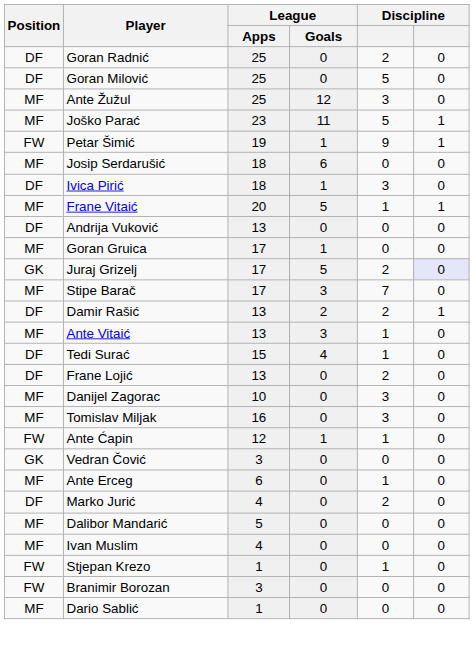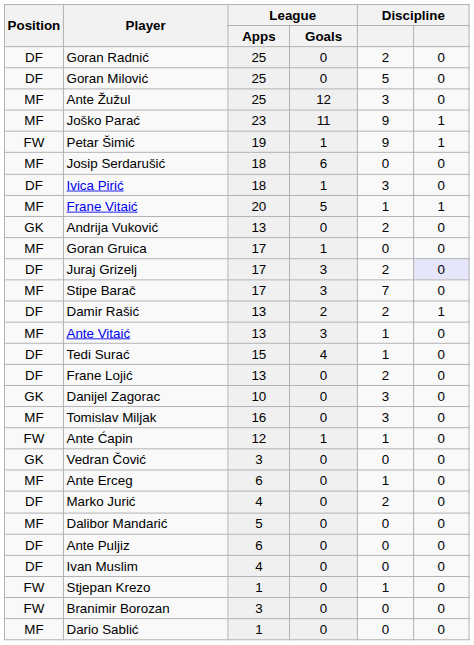 <table class="wikitable" style="font-size: 95%; text-align: center;">
 <tr>
 <th width=40  rowspan="2"  align="center"><strong>Position</strong></th>
 <th width=180 rowspan="2"  align="center"><strong>Player</strong></th>
 <th width=140 colspan="2" align="center"><strong>League</strong></th>
 <th width=120 colspan="2" align="center"><strong>Discipline</strong></th>
 </tr>
 <tr>
 <th>Apps</th>
 <th>Goals</th>
 <th></th>
 <th></th>
 </tr>
 <tr>
 <td>DF</td>
 <td style="text-align:left;"> Goran Radnić</td>
 <td style="background: #F0F0F0">25</td>
 <td style="background: #F0F0F0">0</td>
 <td>2</td>
 <td>0</td>
 </tr>
 <tr>
 <td>DF</td>
 <td style="text-align:left;"> Goran Milović</td>
 <td style="background: #F0F0F0">25</td>
 <td style="background: #F0F0F0">0</td>
 <td>5</td>
 <td>0</td>
 </tr>
 <tr>
 <td>MF</td>
 <td style="text-align:left;"> Ante Žužul</td>
 <td style="background: #F0F0F0">25</td>
 <td style="background: #F0F0F0">12</td>
 <td>3</td>
 <td>0</td>
 </tr>
 <tr>
 <td>MF</td>
 <td style="text-align:left;"> Joško Parać</td>
 <td style="background: #F0F0F0">23</td>
 <td style="background: #F0F0F0">11</td>
-<td>5</td>
+<td>9</td>
 <td>1</td>
 </tr>
 <tr>
 <td>FW</td>
 <td style="text-align:left;"> Petar Šimić</td>
 <td style="background: #F0F0F0">19</td>
 <td style="background: #F0F0F0">1</td>
 <td>9</td>
 <td>1</td>
 </tr>
 <tr>
 <td>MF</td>
 <td style="text-align:left;"> Josip Serdarušić</td>
 <td style="background: #F0F0F0">18</td>
 <td style="background: #F0F0F0">6</td>
 <td>0</td>
 <td>0</td>
 </tr>
 <tr>
 <td>DF</td>
 <td style="text-align:left;"> <a href='#'>Ivica Pirić</a></td>
 <td style="background: #F0F0F0">18</td>
 <td style="background: #F0F0F0">1</td>
 <td>3</td>
 <td>0</td>
 </tr>
 <tr>
 <td>MF</td>
 <td style="text-align:left;"> <a href='#'>Frane Vitaić</a></td>
 <td style="background: #F0F0F0">20</td>
 <td style="background: #F0F0F0">5</td>
 <td>1</td>
 <td>1</td>
 </tr>
 <tr>
-<td>DF</td>
+<td>GK</td>
 <td style="text-align:left;"> Andrija Vuković</td>
 <td style="background: #F0F0F0">13</td>
 <td style="background: #F0F0F0">0</td>
-<td>0</td>
+<td>2</td>
 <td>0</td>
 </tr>
 <tr>
 <td>MF</td>
 <td style="text-align:left;"> Goran Gruica</td>
 <td style="background: #F0F0F0">17</td>
 <td style="background: #F0F0F0">1</td>
 <td>0</td>
 <td>0</td>
 </tr>
 <tr>
-<td>GK</td>
+<td>DF</td>
 <td style="text-align:left;"> Juraj Grizelj</td>
 <td style="background: #F0F0F0">17</td>
-<td style="background: #F0F0F0">5</td>
+<td style="background: #F0F0F0">3</td>
 <td>2</td>
 <td style="background: lavender;">0</td>
 </tr>
 <tr>
 <td>MF</td>
 <td style="text-align:left;"> Stipe Barač</td>
 <td style="background: #F0F0F0">17</td>
 <td style="background: #F0F0F0">3</td>
 <td>7</td>
 <td>0</td>
 </tr>
 <tr>
 <td>DF</td>
 <td style="text-align:left;"> Damir Rašić</td>
 <td style="background: #F0F0F0">13</td>
 <td style="background: #F0F0F0">2</td>
 <td>2</td>
 <td>1</td>
 </tr>
 <tr>
 <td>MF</td>
 <td style="text-align:left;"> <a href='#'>Ante Vitaić</a></td>
 <td style="background: #F0F0F0">13</td>
 <td style="background: #F0F0F0">3</td>
 <td>1</td>
 <td>0</td>
 </tr>
 <tr>
 <td>DF</td>
 <td style="text-align:left;"> Tedi Surać</td>
 <td style="background: #F0F0F0">15</td>
 <td style="background: #F0F0F0">4</td>
 <td>1</td>
 <td>0</td>
 </tr>
 <tr>
 <td>DF</td>
 <td style="text-align:left;"> Frane Lojić</td>
 <td style="background: #F0F0F0">13</td>
 <td style="background: #F0F0F0">0</td>
 <td>2</td>
 <td>0</td>
 </tr>
 <tr>
-<td>MF</td>
+<td>GK</td>
 <td style="text-align:left;"> Danijel Zagorac</td>
 <td style="background: #F0F0F0">10</td>
 <td style="background: #F0F0F0">0</td>
 <td>3</td>
 <td>0</td>
 </tr>
 <tr>
 <td>MF</td>
 <td style="text-align:left;"> Tomislav Miljak</td>
 <td style="background: #F0F0F0">16</td>
 <td style="background: #F0F0F0">0</td>
 <td>3</td>
 <td>0</td>
 </tr>
 <tr>
 <td>FW</td>
 <td style="text-align:left;"> Ante Ćapin</td>
 <td style="background: #F0F0F0">12</td>
 <td style="background: #F0F0F0">1</td>
 <td>1</td>
 <td>0</td>
 </tr>
 <tr>
 <td>GK</td>
 <td style="text-align:left;"> Vedran Čović</td>
 <td style="background: #F0F0F0">3</td>
 <td style="background: #F0F0F0">0</td>
 <td>0</td>
 <td>0</td>
 </tr>
 <tr>
 <td>MF</td>
 <td style="text-align:left;"> Ante Erceg</td>
 <td style="background: #F0F0F0">6</td>
 <td style="background: #F0F0F0">0</td>
 <td>1</td>
 <td>0</td>
 </tr>
 <tr>
 <td>DF</td>
 <td style="text-align:left;"> Marko Jurić</td>
 <td style="background: #F0F0F0">4</td>
 <td style="background: #F0F0F0">0</td>
 <td>2</td>
 <td>0</td>
 </tr>
 <tr>
 <td>MF</td>
 <td style="text-align:left;"> Dalibor Mandarić</td>
 <td style="background: #F0F0F0">5</td>
 <td style="background: #F0F0F0">0</td>
 <td>0</td>
 <td>0</td>
 </tr>
 <tr>
-<td>MF</td>
+<td>DF</td>
+<td style="text-align:left;"> Ante Puljiz</td>
+<td style="background: #F0F0F0">6</td>
+<td style="background: #F0F0F0">0</td>
+<td>0</td>
+<td>0</td>
+</tr>
+<tr>
+<td>DF</td>
 <td style="text-align:left;"> Ivan Muslim</td>
 <td style="background: #F0F0F0">4</td>
 <td style="background: #F0F0F0">0</td>
 <td>0</td>
 <td>0</td>
 </tr>
 <tr>
 <td>FW</td>
 <td style="text-align:left;"> Stjepan Krezo</td>
 <td style="background: #F0F0F0">1</td>
 <td style="background: #F0F0F0">0</td>
 <td>1</td>
 <td>0</td>
 </tr>
 <tr>
 <td>FW</td>
 <td style="text-align:left;"> Branimir Borozan</td>
 <td style="background: #F0F0F0">3</td>
 <td style="background: #F0F0F0">0</td>
 <td>0</td>
 <td>0</td>
 </tr>
 <tr>
 <td>MF</td>
 <td style="text-align:left;"> Dario Sablić</td>
 <td style="background: #F0F0F0">1</td>
 <td style="background: #F0F0F0">0</td>
 <td>0</td>
 <td>0</td>
 </tr>
 </table>
